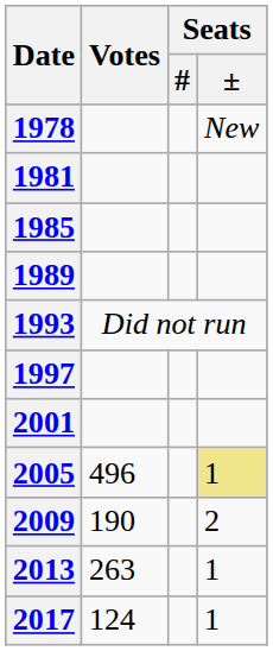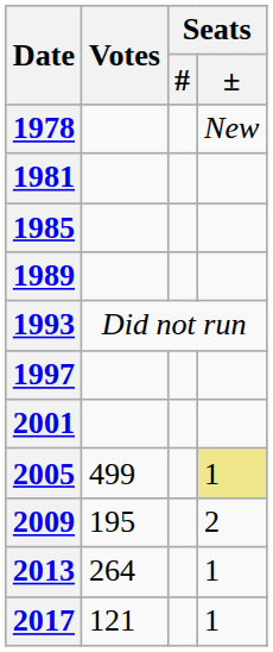 <table class="wikitable">
 <tr>
 <th rowspan="2">Date</th>
 <th rowspan="2">Votes</th>
 <th colspan="2">Seats</th>
 </tr>
 <tr>
 <th>#</th>
 <th>±</th>
 </tr>
 <tr>
 <th><a href='#'>1978</a></th>
 <td></td>
 <td></td>
 <td><em>New</em></td>
 </tr>
 <tr>
 <th><a href='#'>1981</a></th>
 <td></td>
 <td></td>
 <td></td>
 </tr>
 <tr>
 <th><a href='#'>1985</a></th>
 <td></td>
 <td></td>
 <td></td>
 </tr>
 <tr>
 <th><a href='#'>1989</a></th>
 <td></td>
 <td></td>
 <td></td>
 </tr>
 <tr>
 <th><a href='#'>1993</a></th>
 <td colspan="4" style="text-align:center;"><em>Did not run</em></td>
 </tr>
 <tr>
 <th><a href='#'>1997</a></th>
 <td></td>
 <td></td>
 <td></td>
 </tr>
 <tr>
 <th><a href='#'>2001</a></th>
 <td></td>
 <td></td>
 <td></td>
 </tr>
 <tr>
 <th><a href='#'>2005</a></th>
-<td>496</td>
+<td>499</td>
 <td></td>
 <td style="background: khaki;"> 1</td>
 </tr>
 <tr>
 <th><a href='#'>2009</a></th>
-<td>190</td>
+<td>195</td>
 <td></td>
 <td> 2</td>
 </tr>
 <tr>
 <th><a href='#'>2013</a></th>
-<td>263</td>
+<td>264</td>
 <td></td>
 <td> 1</td>
 </tr>
 <tr>
 <th><a href='#'>2017</a></th>
-<td>124</td>
+<td>121</td>
 <td></td>
 <td> 1</td>
 </tr>
 </table>
